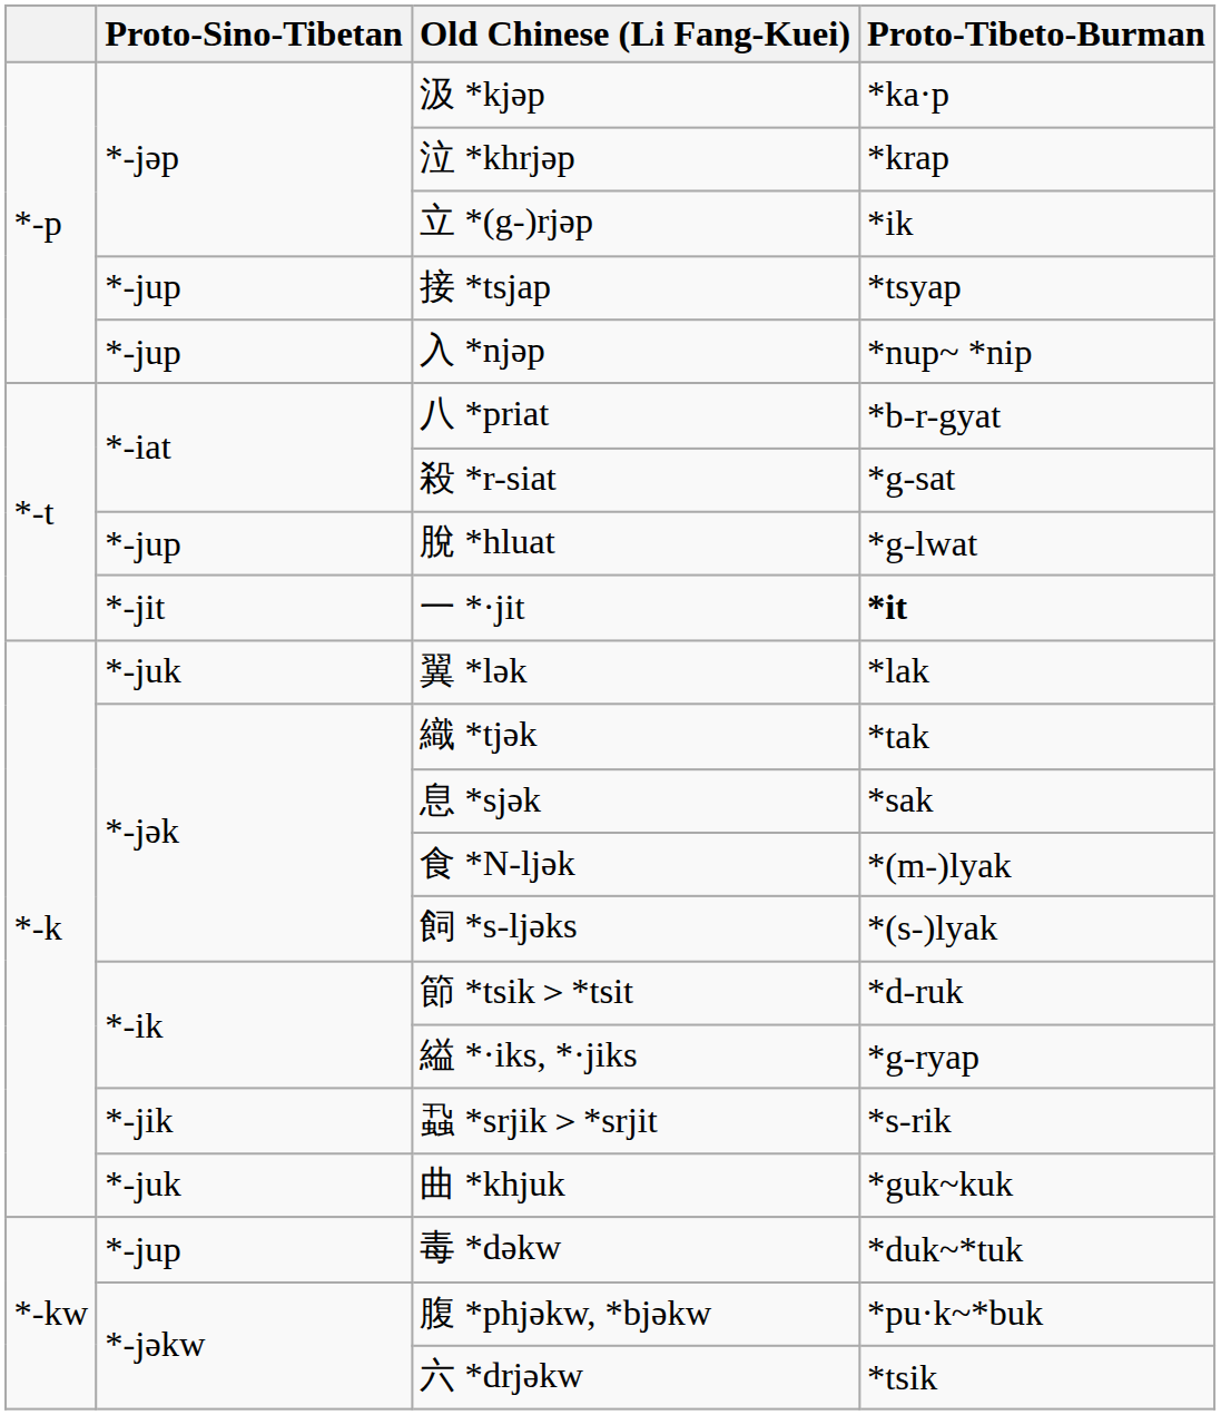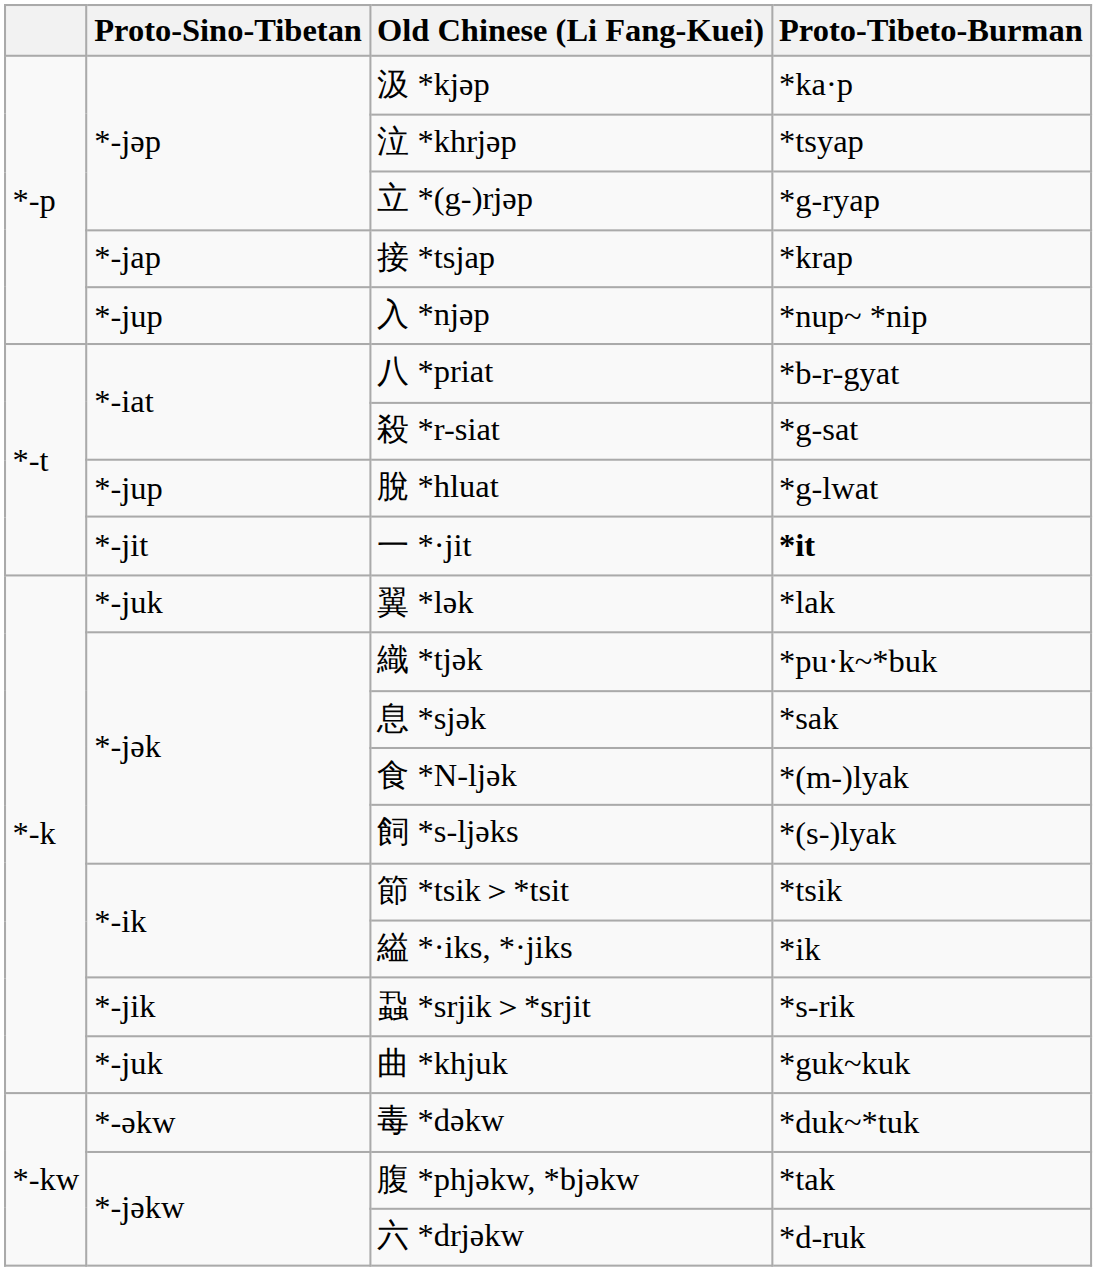 <table class="wikitable">
 <tr>
 <th></th>
 <th>Proto-Sino-Tibetan</th>
 <th>Old Chinese (Li Fang-Kuei)</th>
 <th>Proto-Tibeto-Burman</th>
 </tr>
 <tr>
 <td rowspan="5">*-p</td>
 <td rowspan="3">*-jəp</td>
 <td>汲 *kjəp</td>
 <td>*ka·p</td>
 </tr>
 <tr>
 <td>泣 *khrjəp</td>
-<td>*krap</td>
+<td>*tsyap</td>
 </tr>
 <tr>
 <td>立 *(g-)rjəp</td>
-<td>*ik</td>
+<td>*g-ryap</td>
 </tr>
 <tr>
-<td>*-jup</td>
+<td>*-jap</td>
 <td>接 *tsjap</td>
-<td>*tsyap</td>
+<td>*krap</td>
 </tr>
 <tr>
 <td>*-jup</td>
 <td>入 *njəp</td>
 <td>*nup~ *nip</td>
 </tr>
 <tr>
 <td rowspan="4">*-t</td>
 <td rowspan="2">*-iat</td>
 <td>八 *priat</td>
 <td>*b-r-gyat</td>
 </tr>
 <tr>
 <td>殺 *r-siat</td>
 <td>*g-sat</td>
 </tr>
 <tr>
 <td>*-jup</td>
 <td>脫 *hluat</td>
 <td>*g-lwat</td>
 </tr>
 <tr>
 <td>*-jit</td>
 <td>一 *·jit</td>
 <td><strong>*it</strong></td>
 </tr>
 <tr>
 <td rowspan="9">*-k</td>
 <td>*-juk</td>
 <td>翼 *lək</td>
 <td>*lak</td>
 </tr>
 <tr>
 <td rowspan="4">*-jək</td>
 <td>織 *tjək</td>
-<td>*tak</td>
+<td>*pu·k~*buk</td>
 </tr>
 <tr>
 <td>息 *sjək</td>
 <td>*sak</td>
 </tr>
 <tr>
 <td>食 *N-ljək</td>
 <td>*(m-)lyak</td>
 </tr>
 <tr>
 <td>飼 *s-ljəks</td>
 <td>*(s-)lyak</td>
 </tr>
 <tr>
 <td rowspan="2">*-ik</td>
 <td>節 *tsik＞*tsit</td>
-<td>*d-ruk</td>
+<td>*tsik</td>
 </tr>
 <tr>
 <td>縊 *·iks, *·jiks</td>
-<td>*g-ryap</td>
+<td>*ik</td>
 </tr>
 <tr>
 <td>*-jik</td>
 <td>蝨 *srjik＞*srjit</td>
 <td>*s-rik</td>
 </tr>
 <tr>
 <td>*-juk</td>
 <td>曲 *khjuk</td>
 <td>*guk~kuk</td>
 </tr>
 <tr>
 <td rowspan="3">*-kw</td>
-<td>*-jup</td>
+<td>*-əkw</td>
 <td>毒 *dəkw</td>
 <td>*duk~*tuk</td>
 </tr>
 <tr>
 <td rowspan="2">*-jəkw</td>
 <td>腹 *phjəkw, *bjəkw</td>
-<td>*pu·k~*buk</td>
+<td>*tak</td>
 </tr>
 <tr>
 <td>六 *drjəkw</td>
-<td>*tsik</td>
+<td>*d-ruk</td>
 </tr>
 </table>
